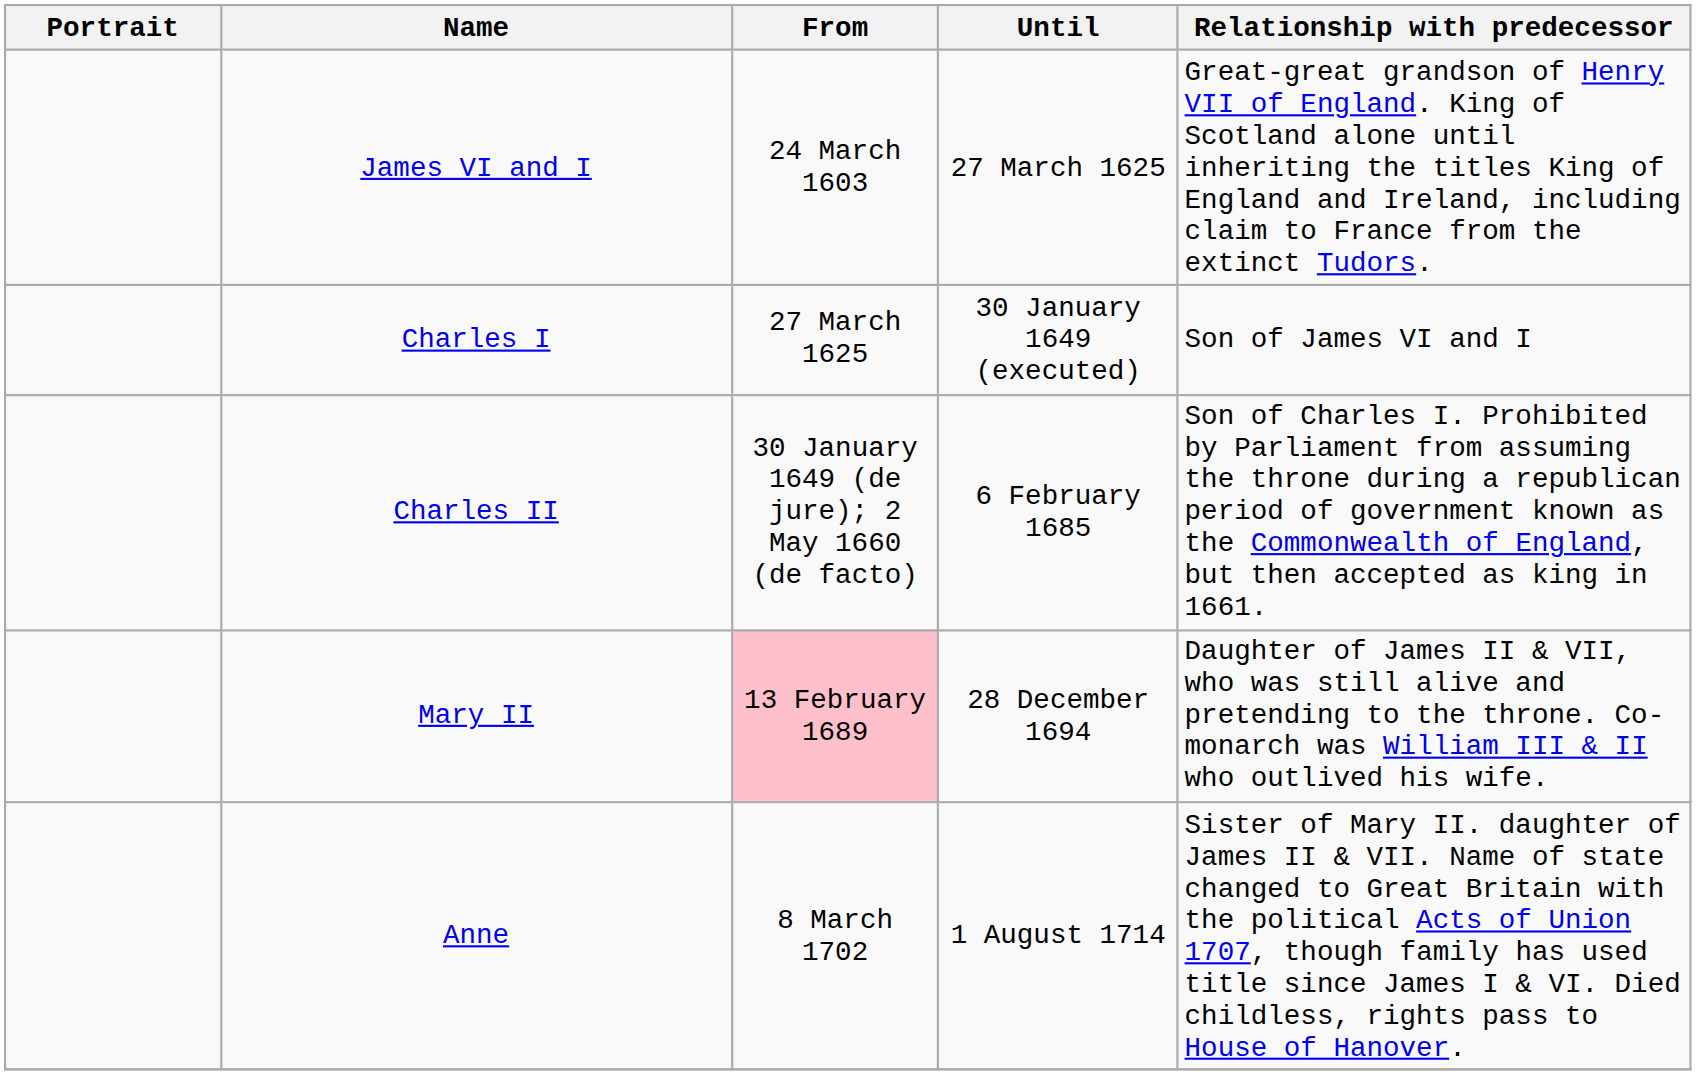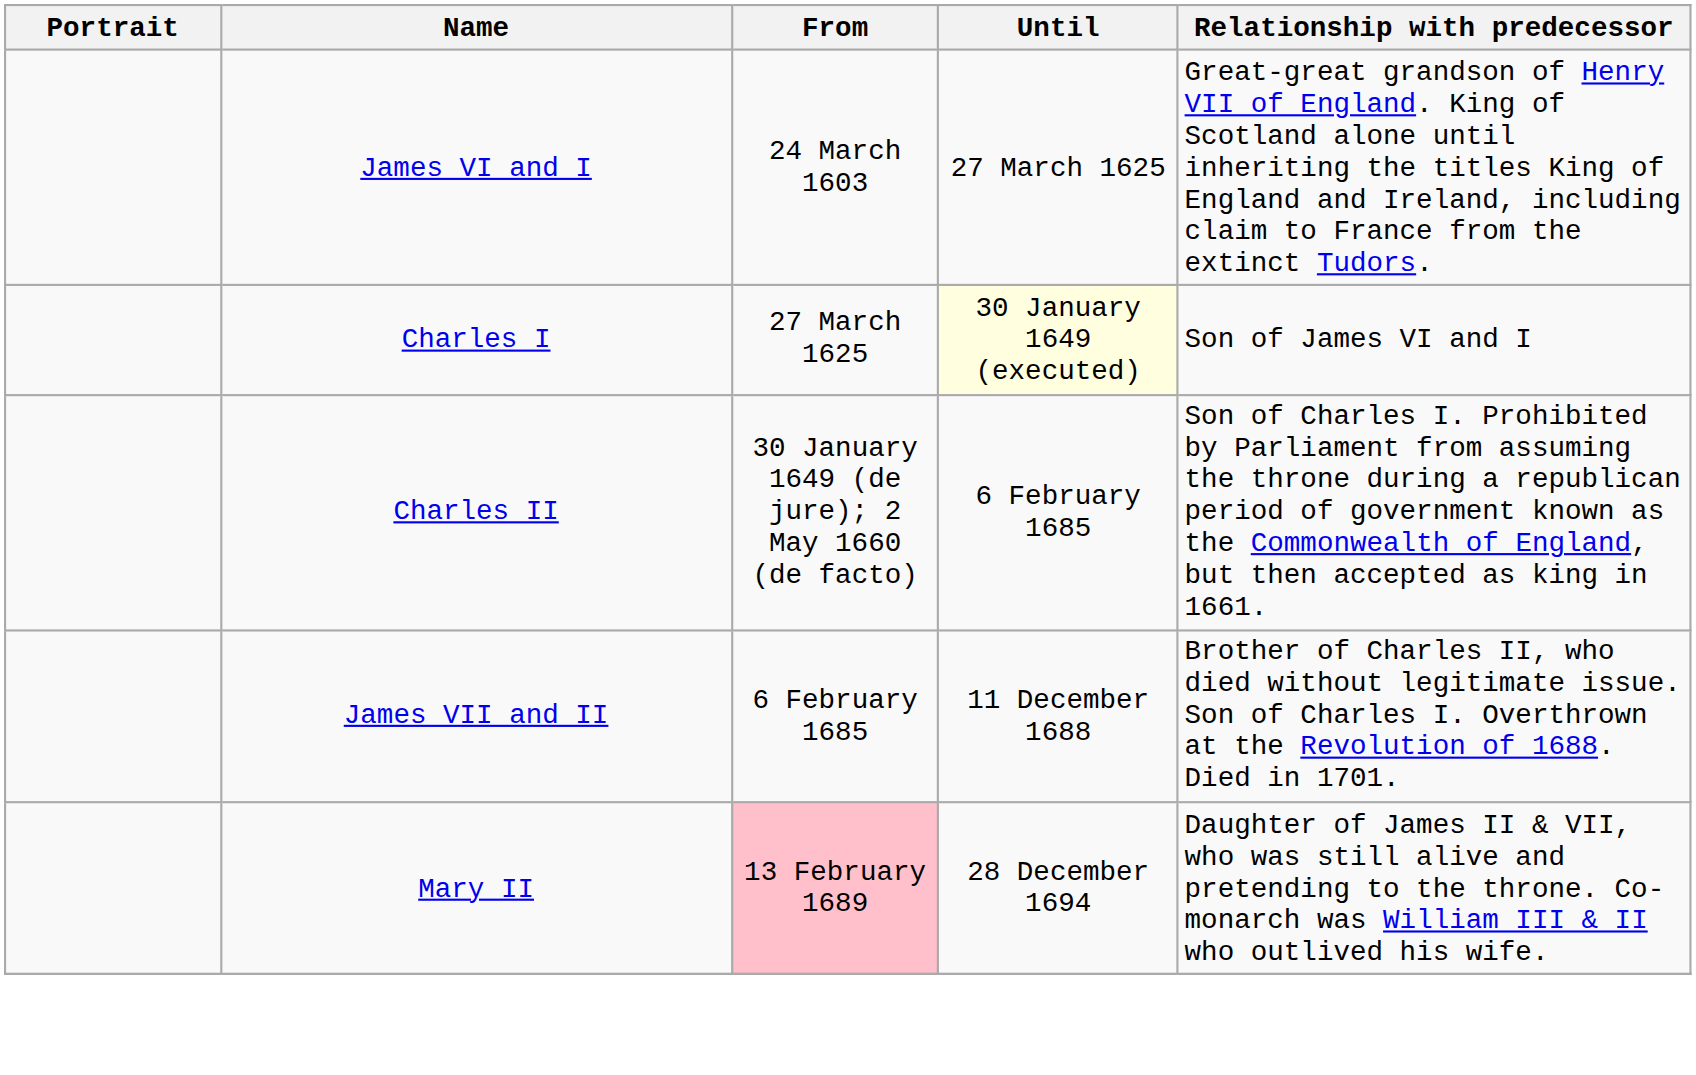 <table width=90% class="wikitable">
 <tr>
 <th width=8%>Portrait</th>
 <th width=20%>Name</th>
 <th width=7%>From</th>
 <th width=7%>Until</th>
 <th width=20%>Relationship with predecessor</th>
 </tr>
 <tr>
 <td align="center"></td>
 <td align="center"><a href='#'>James VI and I</a> <br></td>
 <td align="center">24 March 1603</td>
 <td align="center">27 March 1625</td>
 <td>Great-great grandson of <a href='#'>Henry VII of England</a>. King of Scotland alone until inheriting the titles King of England and Ireland, including claim to France from the extinct <a href='#'>Tudors</a>.</td>
 </tr>
 <tr>
 <td align="center"></td>
 <td align="center"><a href='#'>Charles I</a></td>
 <td align="center">27 March 1625</td>
-<td align="center">30 January 1649 (executed)</td>
+<td align="center" style="background: lightyellow;">30 January 1649 (executed)</td>
 <td>Son of James VI and I</td>
 </tr>
 <tr>
 <td align="center"></td>
 <td align="center"><a href='#'>Charles II</a></td>
 <td align="center">30 January 1649 (de jure); 2 May 1660 (de facto)</td>
 <td align="center">6 February 1685</td>
 <td>Son of Charles I. Prohibited by Parliament from assuming the throne during a republican period of government known as the <a href='#'>Commonwealth of England</a>, but then accepted as king in 1661.</td>
 </tr>
 <tr>
 <td align="center"></td>
+<td align="center"><a href='#'>James VII and II</a></td>
+<td align="center">6 February 1685</td>
+<td align="center">11 December 1688</td>
+<td>Brother of Charles II, who died without legitimate issue. Son of Charles I. Overthrown at the <a href='#'>Revolution of 1688</a>. Died in 1701.</td>
+</tr>
+<tr>
+<td align="center"></td>
 <td align="center"><a href='#'>Mary II</a></td>
 <td align="center" style="background: pink;">13 February 1689</td>
 <td align="center">28 December 1694</td>
 <td>Daughter of James II & VII, who was still alive and pretending to the throne. Co-monarch was <a href='#'>William III & II</a> who outlived his wife.</td>
 </tr>
 <tr>
-<td align="center"></td>
-<td align="center"><a href='#'>Anne</a></td>
-<td align="center">8 March 1702</td>
-<td align="center">1 August 1714</td>
-<td>Sister of Mary II. daughter of James II & VII. Name of state changed to Great Britain with the political <a href='#'>Acts of Union 1707</a>, though family has used title since James I & VI. Died childless, rights pass to <a href='#'>House of Hanover</a>.</td>
-</tr>
-<tr>
 </tr>
 </table>
